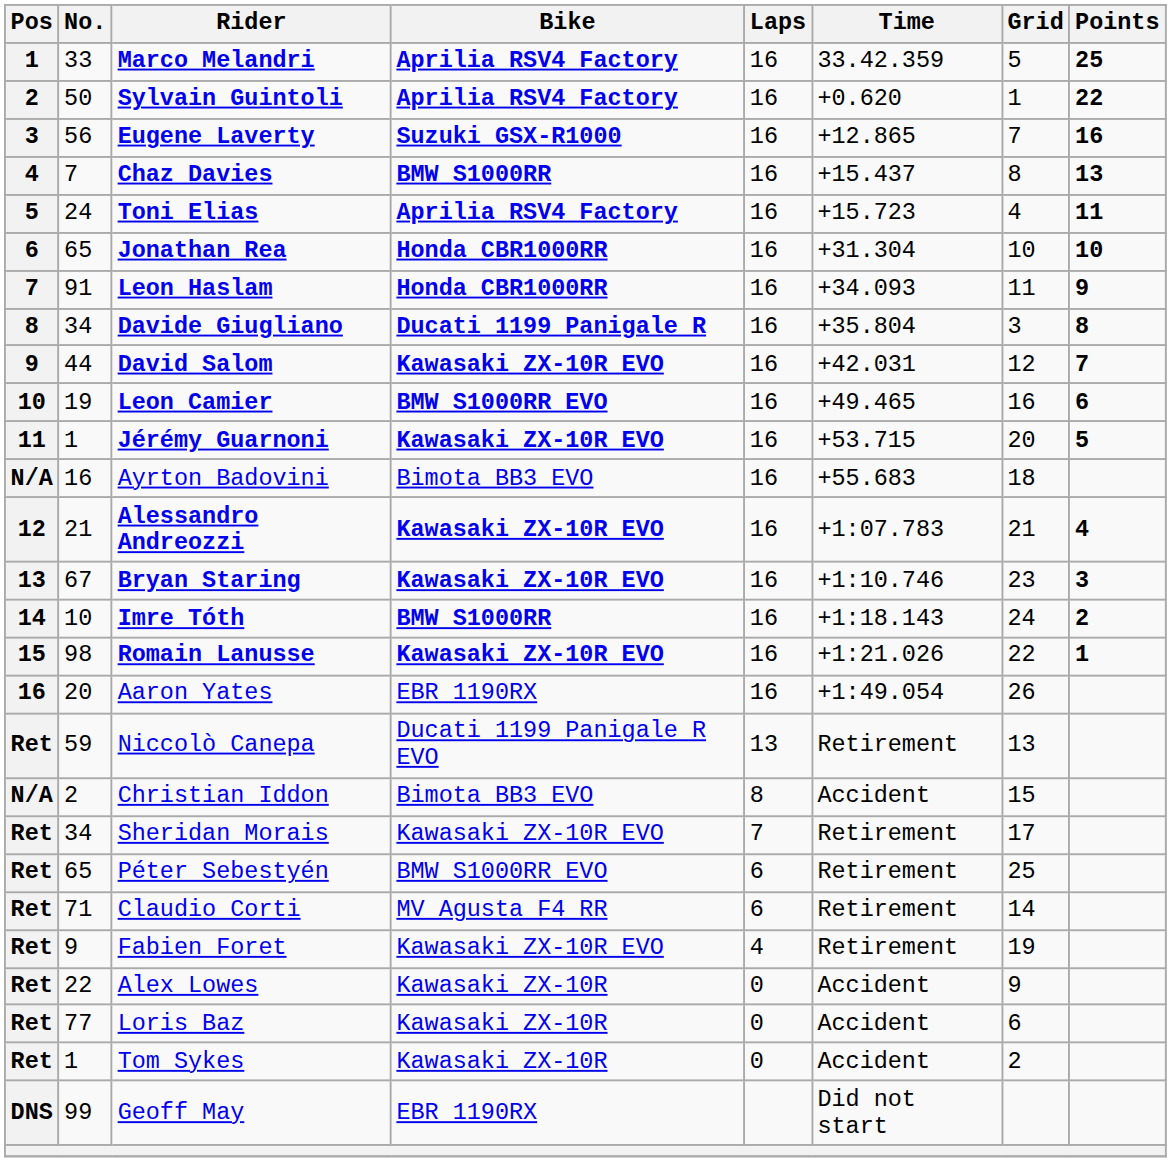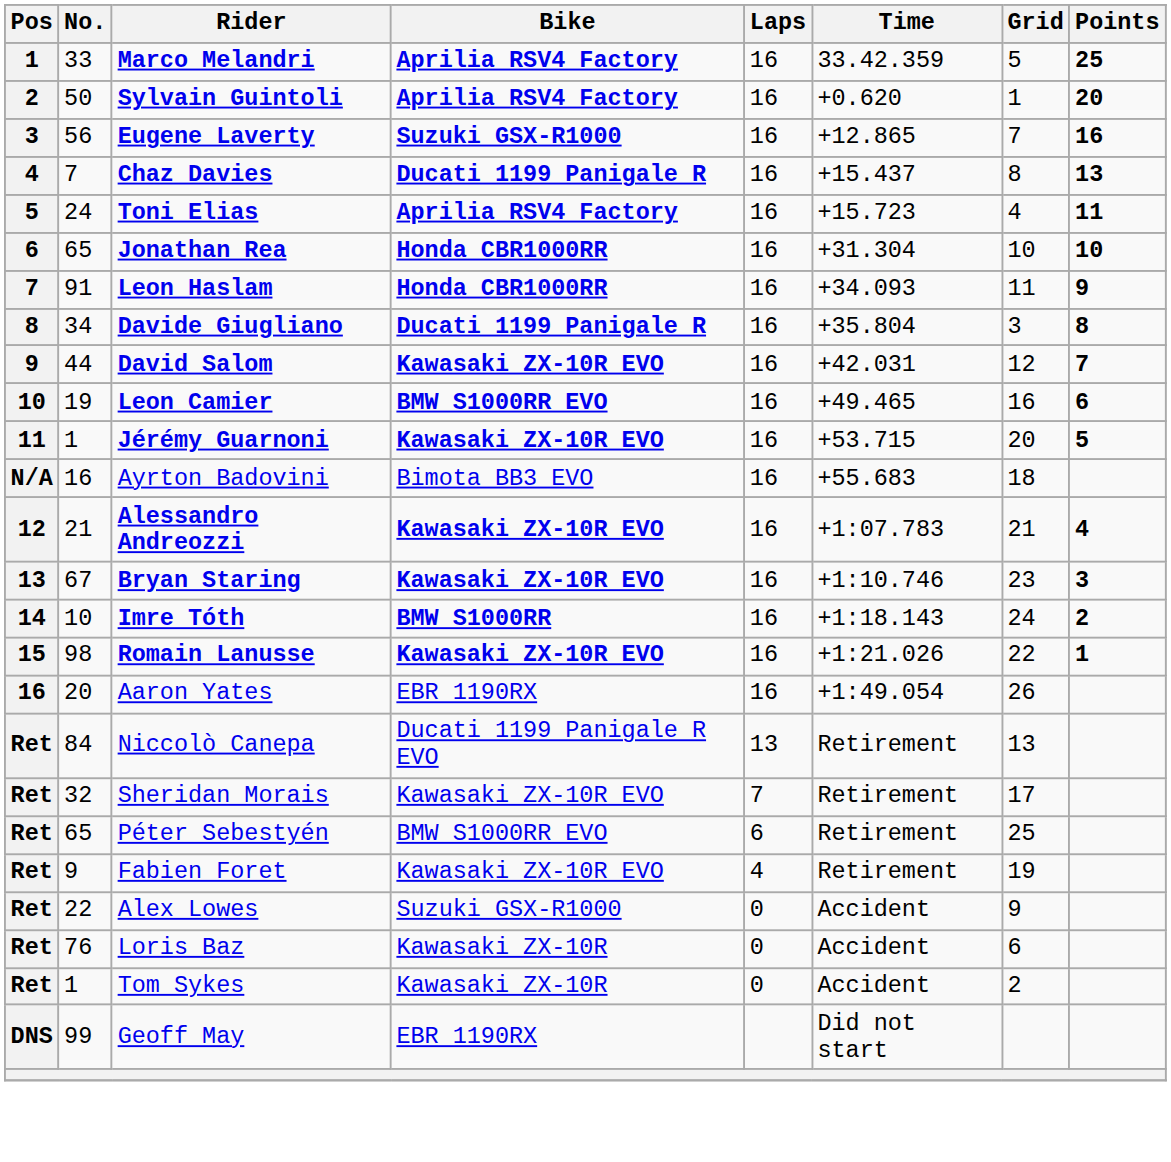 <table class="wikitable" style="font-size: 95%;">
 <tr>
 <th>Pos</th>
 <th>No.</th>
 <th>Rider</th>
 <th>Bike</th>
 <th>Laps</th>
 <th>Time</th>
 <th>Grid</th>
 <th>Points</th>
 </tr>
 <tr>
 <th>1</th>
 <td>33</td>
 <td> <strong><a href='#'>Marco Melandri</a></strong></td>
 <td><strong><a href='#'>Aprilia RSV4 Factory</a></strong></td>
 <td>16</td>
 <td>33.42.359</td>
 <td>5</td>
 <td><strong>25</strong></td>
 </tr>
 <tr>
 <th>2</th>
 <td>50</td>
 <td> <strong><a href='#'>Sylvain Guintoli</a></strong></td>
 <td><strong><a href='#'>Aprilia RSV4 Factory</a></strong></td>
 <td>16</td>
 <td>+0.620</td>
 <td>1</td>
-<td><strong>22</strong></td>
+<td><strong>20</strong></td>
 </tr>
 <tr>
 <th>3</th>
 <td>56</td>
 <td> <strong><a href='#'>Eugene Laverty</a></strong></td>
 <td><strong><a href='#'>Suzuki GSX-R1000</a></strong></td>
 <td>16</td>
 <td>+12.865</td>
 <td>7</td>
 <td><strong>16</strong></td>
 </tr>
 <tr>
 <th>4</th>
 <td>7</td>
 <td> <strong><a href='#'>Chaz Davies</a></strong></td>
-<td><strong><a href='#'>BMW S1000RR</a></strong></td>
+<td><strong><a href='#'>Ducati 1199 Panigale R</a></strong></td>
 <td>16</td>
 <td>+15.437</td>
 <td>8</td>
 <td><strong>13</strong></td>
 </tr>
 <tr>
 <th>5</th>
 <td>24</td>
 <td> <strong><a href='#'>Toni Elias</a></strong></td>
 <td><strong><a href='#'>Aprilia RSV4 Factory</a></strong></td>
 <td>16</td>
 <td>+15.723</td>
 <td>4</td>
 <td><strong>11</strong></td>
 </tr>
 <tr>
 <th>6</th>
 <td>65</td>
 <td> <strong><a href='#'>Jonathan Rea</a></strong></td>
 <td><strong><a href='#'>Honda CBR1000RR</a></strong></td>
 <td>16</td>
 <td>+31.304</td>
 <td>10</td>
 <td><strong>10</strong></td>
 </tr>
 <tr>
 <th>7</th>
 <td>91</td>
 <td> <strong><a href='#'>Leon Haslam</a></strong></td>
 <td><strong><a href='#'>Honda CBR1000RR</a></strong></td>
 <td>16</td>
 <td>+34.093</td>
 <td>11</td>
 <td><strong>9</strong></td>
 </tr>
 <tr>
 <th>8</th>
 <td>34</td>
 <td> <strong><a href='#'>Davide Giugliano</a></strong></td>
 <td><strong><a href='#'>Ducati 1199 Panigale R</a></strong></td>
 <td>16</td>
 <td>+35.804</td>
 <td>3</td>
 <td><strong>8</strong></td>
 </tr>
 <tr>
 <th>9</th>
 <td>44</td>
 <td> <strong><a href='#'>David Salom</a></strong></td>
 <td><strong><a href='#'>Kawasaki ZX-10R EVO</a></strong></td>
 <td>16</td>
 <td>+42.031</td>
 <td>12</td>
 <td><strong>7</strong></td>
 </tr>
 <tr>
 <th>10</th>
 <td>19</td>
 <td> <strong><a href='#'>Leon Camier</a></strong></td>
 <td><strong><a href='#'>BMW S1000RR EVO</a></strong></td>
 <td>16</td>
 <td>+49.465</td>
 <td>16</td>
 <td><strong>6</strong></td>
 </tr>
 <tr>
 <th>11</th>
 <td>1</td>
 <td> <strong><a href='#'>Jérémy Guarnoni</a></strong></td>
 <td><strong><a href='#'>Kawasaki ZX-10R EVO</a></strong></td>
 <td>16</td>
 <td>+53.715</td>
 <td>20</td>
 <td><strong>5</strong></td>
 </tr>
 <tr>
 <th>N/A</th>
 <td>16</td>
 <td> <a href='#'>Ayrton Badovini</a></td>
 <td><a href='#'>Bimota BB3 EVO</a></td>
 <td>16</td>
 <td>+55.683</td>
 <td>18</td>
 <td></td>
 </tr>
 <tr>
 <th>12</th>
 <td>21</td>
 <td> <strong><a href='#'>Alessandro Andreozzi</a></strong></td>
 <td><strong><a href='#'>Kawasaki ZX-10R EVO</a></strong></td>
 <td>16</td>
 <td>+1:07.783</td>
 <td>21</td>
 <td><strong>4</strong></td>
 </tr>
 <tr>
 <th>13</th>
 <td>67</td>
 <td> <strong><a href='#'>Bryan Staring</a></strong></td>
 <td><strong><a href='#'>Kawasaki ZX-10R EVO</a></strong></td>
 <td>16</td>
 <td>+1:10.746</td>
 <td>23</td>
 <td><strong>3</strong></td>
 </tr>
 <tr>
 <th>14</th>
 <td>10</td>
 <td> <strong><a href='#'>Imre Tóth</a></strong></td>
 <td><strong><a href='#'>BMW S1000RR</a></strong></td>
 <td>16</td>
 <td>+1:18.143</td>
 <td>24</td>
 <td><strong>2</strong></td>
 </tr>
 <tr>
 <th>15</th>
 <td>98</td>
 <td> <strong><a href='#'>Romain Lanusse</a></strong></td>
 <td><strong><a href='#'>Kawasaki ZX-10R EVO</a></strong></td>
 <td>16</td>
 <td>+1:21.026</td>
 <td>22</td>
 <td><strong>1</strong></td>
 </tr>
 <tr>
 <th>16</th>
 <td>20</td>
 <td> <a href='#'>Aaron Yates</a></td>
 <td><a href='#'>EBR 1190RX</a></td>
 <td>16</td>
 <td>+1:49.054</td>
 <td>26</td>
 <td></td>
 </tr>
 <tr>
 <th>Ret</th>
-<td>59</td>
+<td>84</td>
 <td> <a href='#'>Niccolò Canepa</a></td>
 <td><a href='#'>Ducati 1199 Panigale R EVO</a></td>
 <td>13</td>
 <td>Retirement</td>
 <td>13</td>
 <td></td>
 </tr>
 <tr>
-<th>N/A</th>
-<td>2</td>
-<td> <a href='#'>Christian Iddon</a></td>
-<td><a href='#'>Bimota BB3 EVO</a></td>
-<td>8</td>
-<td>Accident</td>
-<td>15</td>
-<td></td>
-</tr>
-<tr>
 <th>Ret</th>
-<td>34</td>
+<td>32</td>
 <td> <a href='#'>Sheridan Morais</a></td>
 <td><a href='#'>Kawasaki ZX-10R EVO</a></td>
 <td>7</td>
 <td>Retirement</td>
 <td>17</td>
 <td></td>
 </tr>
 <tr>
 <th>Ret</th>
 <td>65</td>
 <td> <a href='#'>Péter Sebestyén</a></td>
 <td><a href='#'>BMW S1000RR EVO</a></td>
 <td>6</td>
 <td>Retirement</td>
 <td>25</td>
 <td></td>
 </tr>
 <tr>
 <th>Ret</th>
-<td>71</td>
-<td> <a href='#'>Claudio Corti</a></td>
-<td><a href='#'>MV Agusta F4 RR</a></td>
-<td>6</td>
-<td>Retirement</td>
-<td>14</td>
-<td></td>
-</tr>
-<tr>
-<th>Ret</th>
 <td>9</td>
 <td> <a href='#'>Fabien Foret</a></td>
 <td><a href='#'>Kawasaki ZX-10R EVO</a></td>
 <td>4</td>
 <td>Retirement</td>
 <td>19</td>
 <td></td>
 </tr>
 <tr>
 <th>Ret</th>
 <td>22</td>
 <td> <a href='#'>Alex Lowes</a></td>
-<td><a href='#'>Kawasaki ZX-10R</a></td>
+<td><a href='#'>Suzuki GSX-R1000</a></td>
 <td>0</td>
 <td>Accident</td>
 <td>9</td>
 <td></td>
 </tr>
 <tr>
 <th>Ret</th>
-<td>77</td>
+<td>76</td>
 <td> <a href='#'>Loris Baz</a></td>
 <td><a href='#'>Kawasaki ZX-10R</a></td>
 <td>0</td>
 <td>Accident</td>
 <td>6</td>
 <td></td>
 </tr>
 <tr>
 <th>Ret</th>
 <td>1</td>
 <td> <a href='#'>Tom Sykes</a></td>
 <td><a href='#'>Kawasaki ZX-10R</a></td>
 <td>0</td>
 <td>Accident</td>
 <td>2</td>
 <td></td>
 </tr>
 <tr>
 <th>DNS</th>
 <td>99</td>
 <td> <a href='#'>Geoff May</a></td>
 <td><a href='#'>EBR 1190RX</a></td>
 <td></td>
 <td>Did not start</td>
 <td></td>
 <td></td>
 </tr>
 <tr>
 <th colspan=8></th>
 </tr>
 <tr>
 </tr>
 </table>
